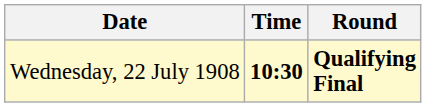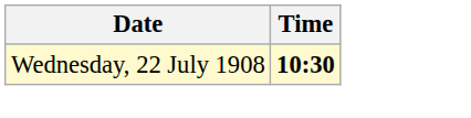 <table class="wikitable">
 <tr>
 <th>Date</th>
 <th>Time</th>
-<th>Round</th>
 </tr>
 <tr style=background:lemonchiffon>
 <td>Wednesday, 22 July 1908</td>
 <td><strong>10:30</strong></td>
-<td><strong>Qualifying</strong><br><strong>Final</strong></td>
 </tr>
 </table>
